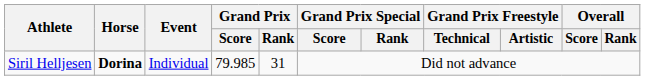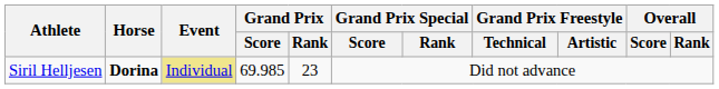 <table class=wikitable style="font-size:90%">
 <tr>
 <th rowspan="2">Athlete</th>
 <th rowspan="2">Horse</th>
 <th rowspan="2">Event</th>
 <th colspan="2">Grand Prix</th>
 <th colspan="2">Grand Prix Special</th>
 <th colspan="2">Grand Prix Freestyle</th>
 <th colspan="2">Overall</th>
 </tr>
 <tr style="font-size:95%">
 <th>Score</th>
 <th>Rank</th>
 <th>Score</th>
 <th>Rank</th>
 <th>Technical</th>
 <th>Artistic</th>
 <th>Score</th>
 <th>Rank</th>
 </tr>
 <tr align=center>
 <td align=left><a href='#'>Siril Helljesen</a></td>
 <td align=left><strong>Dorina</strong></td>
-<td align=left><a href='#'>Individual</a></td>
-<td>79.985</td>
-<td>31</td>
+<td align=left style="background: khaki;"><a href='#'>Individual</a></td>
+<td>69.985</td>
+<td>23</td>
 <td colspan=6>Did not advance</td>
 </tr>
 </table>
